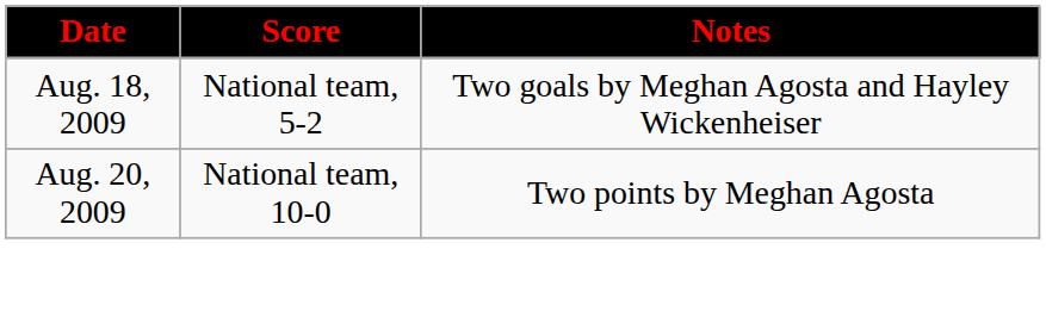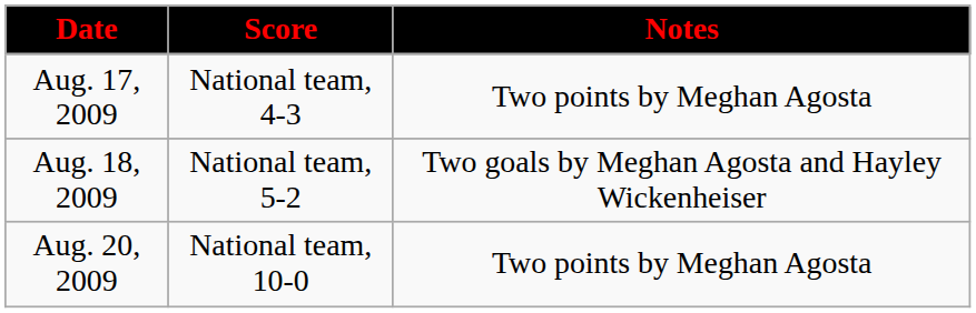 <table class="wikitable" style="width:80%;">
 <tr style="text-align:center; background:black; color:red;">
 <td><strong>Date</strong></td>
 <td><strong>Score</strong></td>
 <td><strong>Notes</strong></td>
+</tr>
+<tr style="text-align:center;" bgcolor="">
+<td>Aug. 17, 2009</td>
+<td>National team, 4-3</td>
+<td>Two points by Meghan Agosta</td>
 </tr>
 <tr style="text-align:center;" bgcolor="">
 <td>Aug. 18, 2009</td>
 <td>National team, 5-2</td>
 <td>Two goals by Meghan Agosta and Hayley Wickenheiser</td>
 </tr>
 <tr style="text-align:center;" bgcolor="">
 <td>Aug. 20, 2009</td>
 <td>National team, 10-0</td>
 <td>Two points by Meghan Agosta</td>
 </tr>
 </table>
